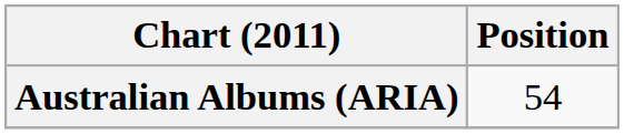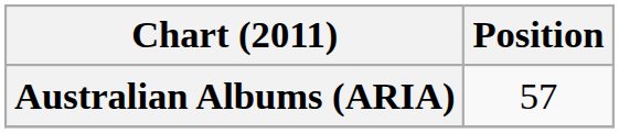 <table class="wikitable plainrowheaders">
 <tr>
 <th scope="col">Chart (2011)</th>
 <th scope="col">Position</th>
 </tr>
 <tr>
 <th scope="row">Australian Albums (ARIA)</th>
-<td style="text-align:center;">54</td>
+<td style="text-align:center;">57</td>
 </tr>
 <tr>
 </tr>
 </table>
